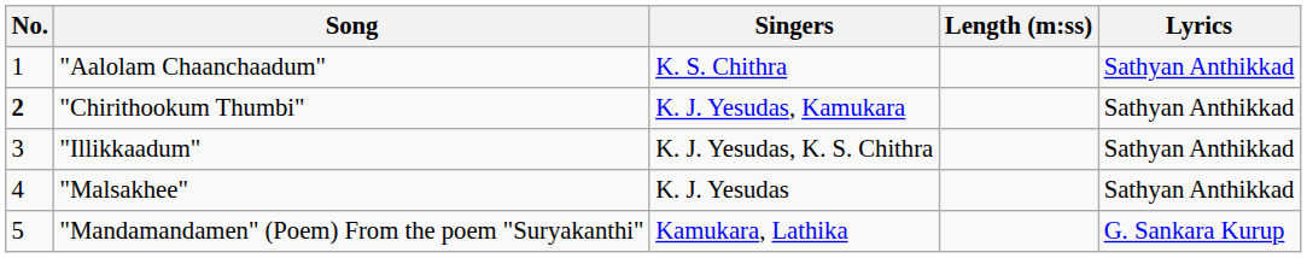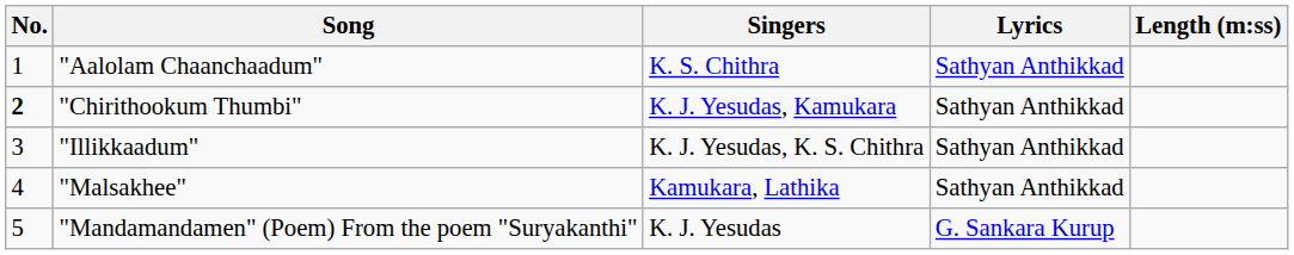 <table class="wikitable" style="font-size:95%;">
 <tr>
 <th>No.</th>
 <th>Song</th>
 <th>Singers</th>
+<th>Lyrics</th>
 <th>Length (m:ss)</th>
-<th>Lyrics</th>
 </tr>
 <tr>
 <td>1</td>
 <td>"Aalolam Chaanchaadum"</td>
 <td><a href='#'>K. S. Chithra</a></td>
+<td><a href='#'>Sathyan Anthikkad</a></td>
 <td></td>
-<td><a href='#'>Sathyan Anthikkad</a></td>
 </tr>
 <tr>
 <td><strong>2</strong></td>
 <td>"Chirithookum Thumbi"</td>
 <td><a href='#'>K. J. Yesudas</a>, <a href='#'>Kamukara</a></td>
+<td>Sathyan Anthikkad</td>
 <td></td>
-<td>Sathyan Anthikkad</td>
 </tr>
 <tr>
 <td>3</td>
 <td>"Illikkaadum"</td>
 <td>K. J. Yesudas, K. S. Chithra</td>
+<td>Sathyan Anthikkad</td>
 <td></td>
-<td>Sathyan Anthikkad</td>
 </tr>
 <tr>
 <td>4</td>
 <td>"Malsakhee"</td>
-<td>K. J. Yesudas</td>
+<td><a href='#'>Kamukara</a>, <a href='#'>Lathika</a></td>
+<td>Sathyan Anthikkad</td>
 <td></td>
-<td>Sathyan Anthikkad</td>
 </tr>
 <tr>
 <td>5</td>
 <td>"Mandamandamen" (Poem) From the poem "Suryakanthi"</td>
-<td><a href='#'>Kamukara</a>, <a href='#'>Lathika</a></td>
+<td>K. J. Yesudas</td>
+<td><a href='#'>G. Sankara Kurup</a></td>
 <td></td>
-<td><a href='#'>G. Sankara Kurup</a></td>
 </tr>
 </table>
